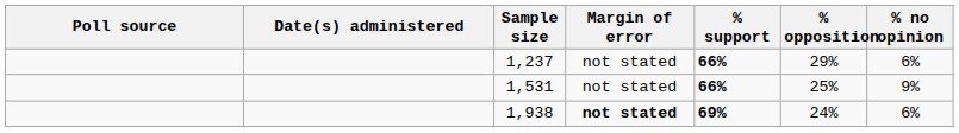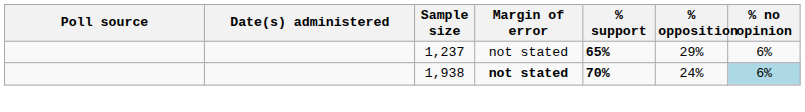 <table class="wikitable">
 <tr style="text-align:right;">
 <th style="width:190px;">Poll source</th>
 <th style="width:200px;">Date(s) administered</th>
 <th style=max-width:4em>Sample size</th>
 <th style="width:100px;">Margin of error</th>
 <th style=max-width:5em>% support</th>
 <th style=max-width:5em>% opposition</th>
 <th style=max-width:5em>% no opinion</th>
 </tr>
 <tr>
 <td></td>
 <td align=center></td>
 <td align=center>1,237</td>
 <td align=center>not stated</td>
-<td><strong>66%</strong></td>
+<td><strong>65%</strong></td>
 <td align=center>29%</td>
 <td align=center>6%</td>
 </tr>
 <tr>
 <td></td>
 <td align=center></td>
-<td align=center>1,531</td>
-<td align=center>not stated</td>
-<td><strong>66%</strong></td>
-<td align=center>25%</td>
-<td align=center>9%</td>
-</tr>
-<tr>
-<td></td>
-<td align=center></td>
 <td align=center>1,938</td>
 <td align=center><strong>not stated</strong></td>
-<td><strong>69%</strong></td>
+<td><strong>70%</strong></td>
 <td align=center>24%</td>
-<td align=center>6%</td>
+<td align=center style="background: lightblue;">6%</td>
 </tr>
 </table>
